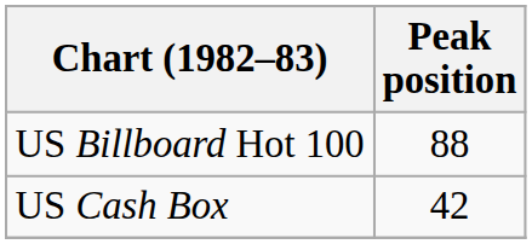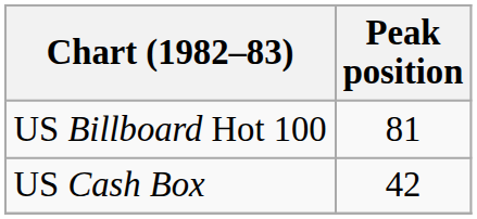 <table class="wikitable">
 <tr>
 <th>Chart (1982–83)</th>
 <th style="text-align:center;">Peak<br>position</th>
 </tr>
 <tr>
 <td>US <em>Billboard</em> Hot 100</td>
-<td style="text-align:center;">88</td>
+<td style="text-align:center;">81</td>
 </tr>
 <tr>
 <td>US <em>Cash Box</em></td>
 <td style="text-align:center;">42</td>
 </tr>
 <tr>
 </tr>
 </table>
